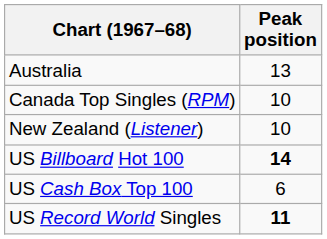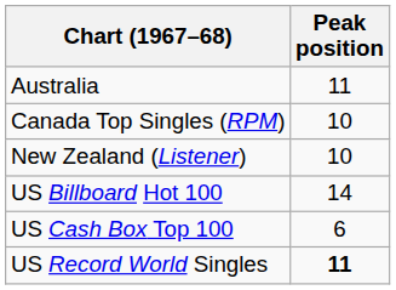 <table class="wikitable sortable">
 <tr>
 <th align="left">Chart (1967–68)</th>
 <th align="left">Peak<br>position</th>
 </tr>
 <tr>
 <td align="left">Australia</td>
-<td style="text-align:center;">13</td>
+<td style="text-align:center;">11</td>
 </tr>
 <tr>
 <td align="left">Canada Top Singles (<a href='#'><em>RPM</em></a>)</td>
 <td style="text-align:center;">10</td>
 </tr>
 <tr>
 <td align="left">New Zealand (<em><a href='#'>Listener</a></em>)</td>
 <td style="text-align:center;">10</td>
 </tr>
 <tr>
 <td align="left">US <em><a href='#'>Billboard</a></em> <a href='#'>Hot 100</a></td>
-<td style="text-align:center;"><strong>14</strong></td>
+<td style="text-align:center;">14</td>
 </tr>
 <tr>
 <td align="left">US <a href='#'><em>Cash Box</em> Top 100</a></td>
 <td style="text-align:center;">6</td>
 </tr>
 <tr>
 <td align="left">US <em><a href='#'>Record World</a></em> Singles</td>
 <td style="text-align:center;"><strong>11</strong></td>
 </tr>
 </table>
